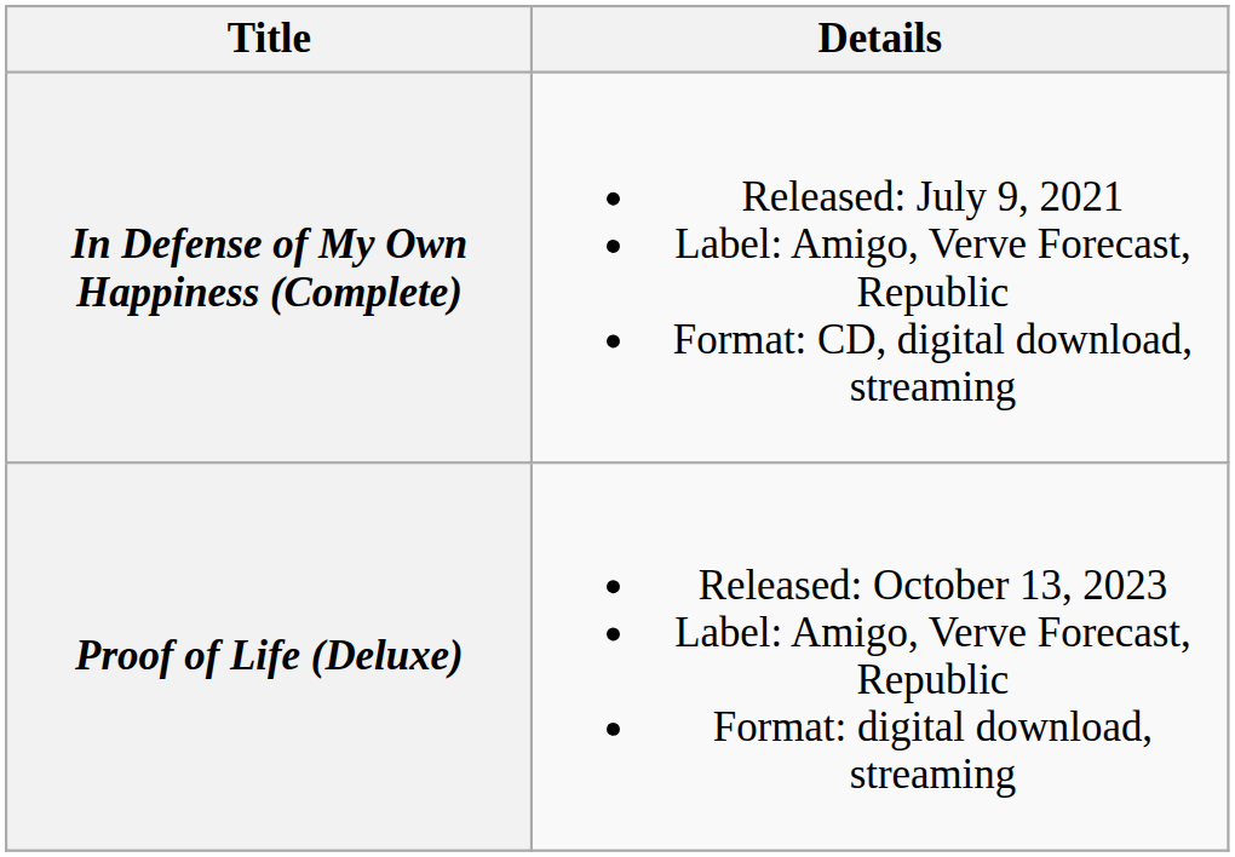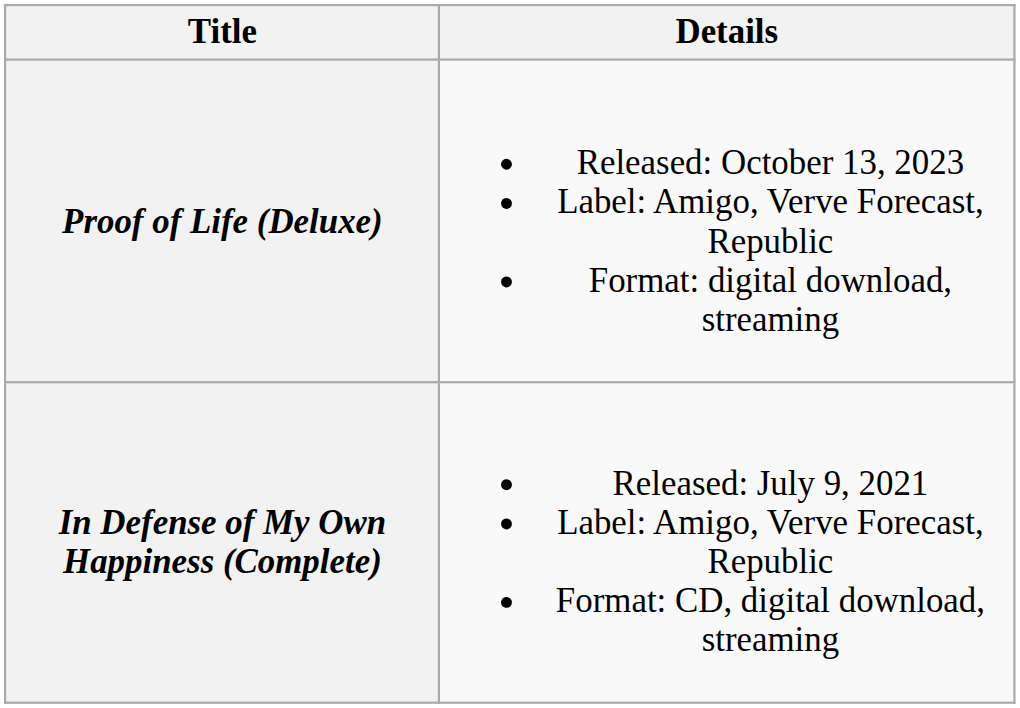 <table class="wikitable plainrowheaders" style="text-align:center;" border="1">
 <tr>
 <th scope="col" rowspan="1" style="width:12em;">Title</th>
 <th scope="col" rowspan="1" style="width:16em;">Details</th>
 </tr>
 <tr>
+<th scope="row"><em>Proof of Life (Deluxe)</em></th>
+<td><br><ul><li>Released: October 13, 2023</li><li>Label: Amigo, Verve Forecast, Republic</li><li>Format: digital download, streaming</li></ul></td>
+</tr>
+<tr>
 <th scope="row"><em>In Defense of My Own Happiness (Complete)</em></th>
 <td><br><ul><li>Released: July 9, 2021</li><li>Label: Amigo, Verve Forecast, Republic</li><li>Format: CD, digital download, streaming</li></ul></td>
 </tr>
-<tr>
-<th scope="row"><em>Proof of Life (Deluxe)</em></th>
-<td><br><ul><li>Released: October 13, 2023</li><li>Label: Amigo, Verve Forecast, Republic</li><li>Format: digital download, streaming</li></ul></td>
-</tr>
 </table>
